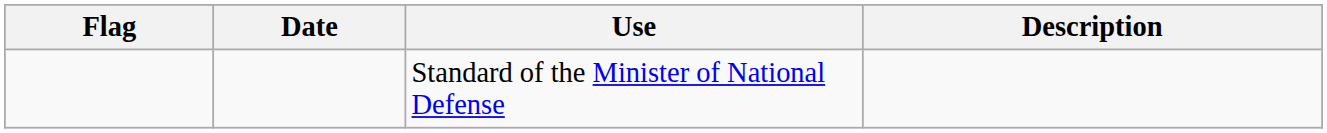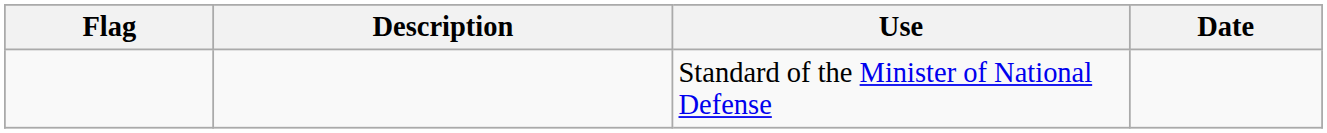 <table class="wikitable">
 <tr>
 <th width="110">Flag</th>
+<th width="250">Description</th>
+<th width="250">Use</th>
 <th width="100">Date</th>
-<th width="250">Use</th>
-<th width="250">Description</th>
 </tr>
 <tr>
 <td></td>
 <td></td>
 <td>Standard of the <a href='#'>Minister of National Defense</a></td>
 <td></td>
 </tr>
 </table>
